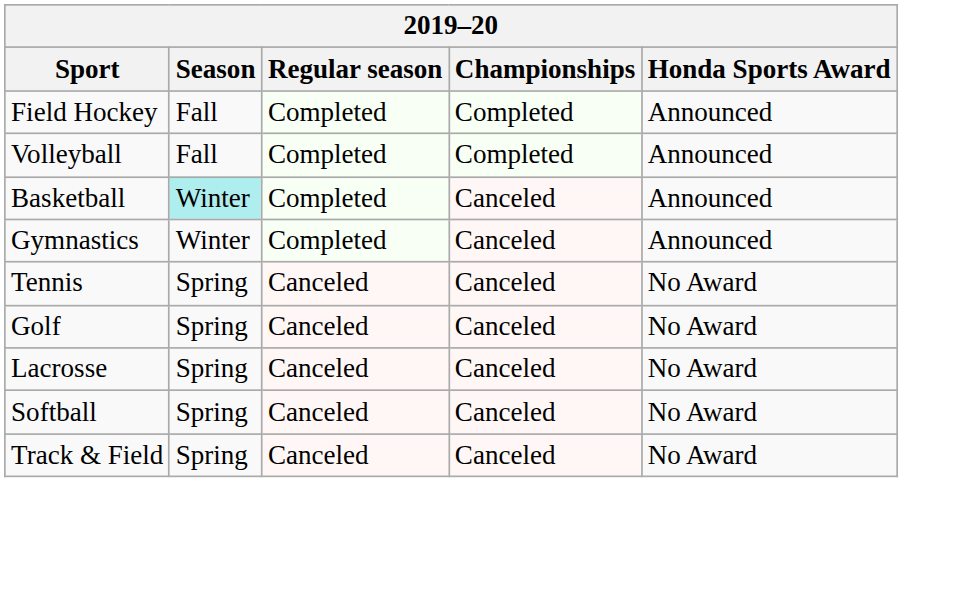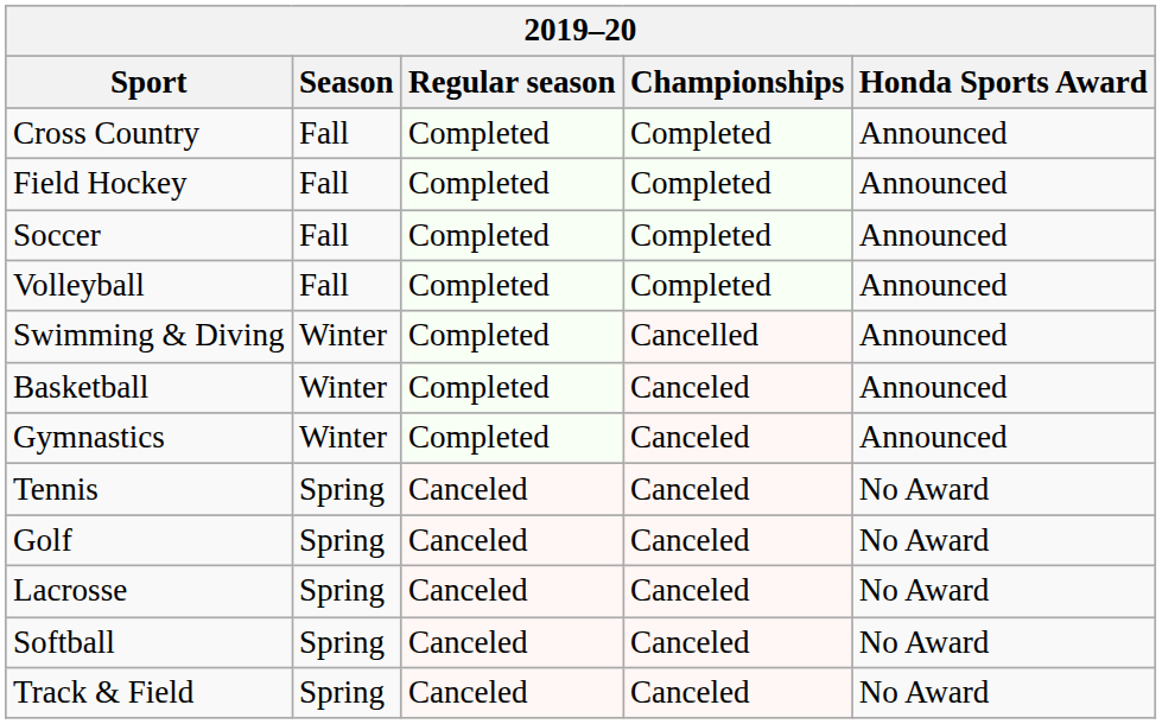 <table class="wikitable">
 <tr>
 <th colspan="5">2019–20</th>
 </tr>
 <tr>
 <th>Sport</th>
 <th>Season</th>
 <th>Regular season</th>
 <th>Championships</th>
 <th>Honda Sports Award</th>
 </tr>
 <tr>
+<td>Cross Country</td>
+<td>Fall</td>
+<td style="background: #F8FFF5; ">Completed</td>
+<td style="background: #F8FFF5; ">Completed</td>
+<td>Announced</td>
+</tr>
+<tr>
 <td>Field Hockey</td>
+<td>Fall</td>
+<td style="background: #F8FFF5; ">Completed</td>
+<td style="background: #F8FFF5; ">Completed</td>
+<td>Announced</td>
+</tr>
+<tr>
+<td>Soccer</td>
 <td>Fall</td>
 <td style="background: #F8FFF5; ">Completed</td>
 <td style="background: #F8FFF5; ">Completed</td>
 <td>Announced</td>
 </tr>
 <tr>
 <td>Volleyball</td>
 <td>Fall</td>
 <td style="background: #F8FFF5; ">Completed</td>
 <td style="background: #F8FFF5; ">Completed</td>
 <td>Announced</td>
 </tr>
 <tr>
+<td>Swimming & Diving</td>
+<td>Winter</td>
+<td style="background: #F8FFF5; ">Completed</td>
+<td style="background: #FFF7F5; ">Cancelled</td>
+<td>Announced</td>
+</tr>
+<tr>
 <td>Basketball</td>
-<td style="background: paleturquoise;">Winter</td>
+<td>Winter</td>
 <td style="background: #F8FFF5; ">Completed</td>
 <td style="background: #FFF7F5; ">Canceled</td>
 <td>Announced</td>
 </tr>
 <tr>
 <td>Gymnastics</td>
 <td>Winter</td>
 <td style="background: #F8FFF5; ">Completed</td>
 <td style="background: #FFF7F5; ">Canceled</td>
 <td>Announced</td>
 </tr>
 <tr>
 <td>Tennis</td>
 <td>Spring</td>
 <td style="background: #FFF7F5; ">Canceled</td>
 <td style="background: #FFF7F5; ">Canceled</td>
 <td>No Award</td>
 </tr>
 <tr>
 <td>Golf</td>
 <td>Spring</td>
 <td style="background: #FFF7F5; ">Canceled</td>
 <td style="background: #FFF7F5; ">Canceled</td>
 <td>No Award</td>
 </tr>
 <tr>
 <td>Lacrosse</td>
 <td>Spring</td>
 <td style="background: #FFF7F5; ">Canceled</td>
 <td style="background: #FFF7F5; ">Canceled</td>
 <td>No Award</td>
 </tr>
 <tr>
 <td>Softball</td>
 <td>Spring</td>
 <td style="background: #FFF7F5; ">Canceled</td>
 <td style="background: #FFF7F5; ">Canceled</td>
 <td>No Award</td>
 </tr>
 <tr>
 <td>Track & Field</td>
 <td>Spring</td>
 <td style="background: #FFF7F5; ">Canceled</td>
 <td style="background: #FFF7F5; ">Canceled</td>
 <td>No Award</td>
 </tr>
 </table>
